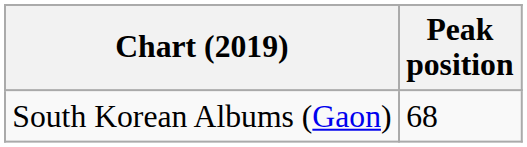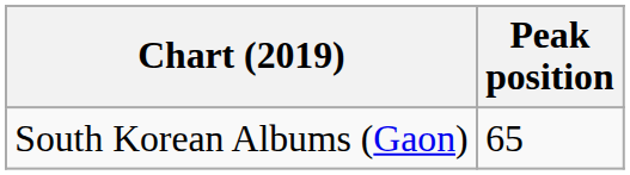 <table class="wikitable">
 <tr>
 <th>Chart (2019)</th>
 <th>Peak<br>position</th>
 </tr>
 <tr>
 <td>South Korean Albums (<a href='#'>Gaon</a>)</td>
-<td>68</td>
+<td>65</td>
 </tr>
 </table>
